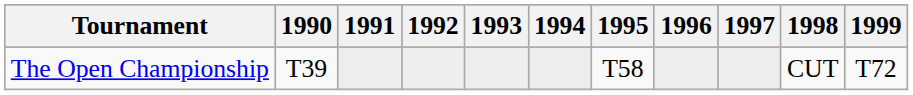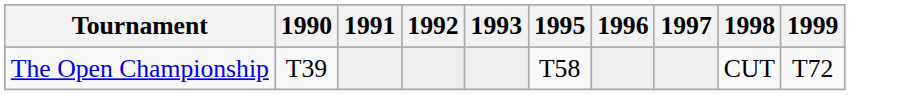 <table class="wikitable" style="font-size:95%;text-align:center;">
 <tr>
 <th>Tournament</th>
 <th>1990</th>
 <th>1991</th>
 <th>1992</th>
 <th>1993</th>
-<th>1994</th>
 <th>1995</th>
 <th>1996</th>
 <th>1997</th>
 <th>1998</th>
 <th>1999</th>
 </tr>
 <tr>
 <td align=left><a href='#'>The Open Championship</a></td>
 <td>T39</td>
 <td style="background:#eeeeee;"></td>
 <td style="background:#eeeeee;"></td>
 <td style="background:#eeeeee;"></td>
-<td style="background:#eeeeee;"></td>
 <td>T58</td>
 <td style="background:#eeeeee;"></td>
 <td style="background:#eeeeee;"></td>
 <td>CUT</td>
 <td>T72</td>
 </tr>
 </table>
